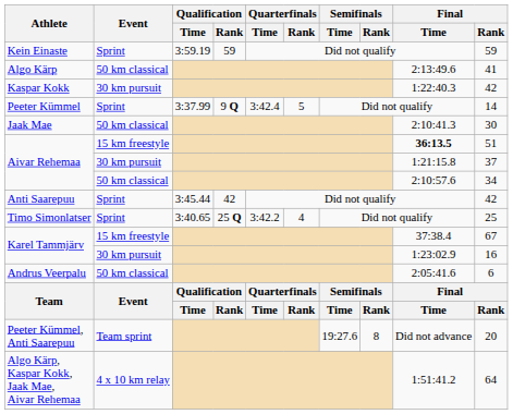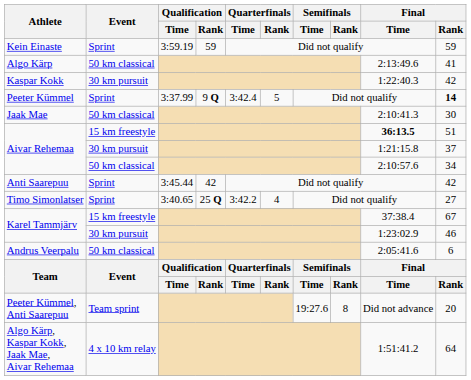 <table class="wikitable">
 <tr>
 <th rowspan="2">Athlete</th>
 <th rowspan="2">Event</th>
 <th colspan="2">Qualification</th>
 <th colspan="2">Quarterfinals</th>
 <th colspan="2">Semifinals</th>
 <th colspan="2">Final</th>
 </tr>
 <tr>
 <th>Time</th>
 <th>Rank</th>
 <th>Time</th>
 <th>Rank</th>
 <th>Time</th>
 <th>Rank</th>
 <th>Time</th>
 <th>Rank</th>
 </tr>
 <tr>
 <td><a href='#'>Kein Einaste</a></td>
 <td><a href='#'>Sprint</a></td>
 <td align="center">3:59.19</td>
 <td align="center">59</td>
 <td colspan="5" align="center">Did not qualify</td>
 <td align="center">59</td>
 </tr>
 <tr>
 <td><a href='#'>Algo Kärp</a></td>
 <td><a href='#'>50 km classical</a></td>
 <td colspan="6" bgcolor="wheat"></td>
 <td align="center">2:13:49.6</td>
 <td align="center">41</td>
 </tr>
 <tr>
 <td><a href='#'>Kaspar Kokk</a></td>
 <td><a href='#'>30 km pursuit</a></td>
 <td colspan="6" bgcolor="wheat"></td>
 <td align="center">1:22:40.3</td>
 <td align="center">42</td>
 </tr>
 <tr>
 <td><a href='#'>Peeter Kümmel</a></td>
 <td><a href='#'>Sprint</a></td>
 <td align="center">3:37.99</td>
 <td align="center">9 <strong>Q</strong></td>
 <td align="center">3:42.4</td>
 <td align="center">5</td>
 <td colspan="3" align="center">Did not qualify</td>
-<td align="center">14</td>
+<td align="center"><strong>14</strong></td>
 </tr>
 <tr>
 <td><a href='#'>Jaak Mae</a></td>
 <td><a href='#'>50 km classical</a></td>
 <td colspan="6" bgcolor="wheat"></td>
 <td align="center">2:10:41.3</td>
 <td align="center">30</td>
 </tr>
 <tr>
 <td rowspan=3><a href='#'>Aivar Rehemaa</a></td>
 <td><a href='#'>15 km freestyle</a></td>
 <td colspan="6" bgcolor="wheat"></td>
 <td align="center"><strong>36:13.5</strong></td>
 <td align="center">51</td>
 </tr>
 <tr>
 <td><a href='#'>30 km pursuit</a></td>
 <td colspan="6" bgcolor="wheat"></td>
 <td align="center">1:21:15.8</td>
 <td align="center">37</td>
 </tr>
 <tr>
 <td><a href='#'>50 km classical</a></td>
 <td colspan="6" bgcolor="wheat"></td>
 <td align="center">2:10:57.6</td>
 <td align="center">34</td>
 </tr>
 <tr>
 <td><a href='#'>Anti Saarepuu</a></td>
 <td><a href='#'>Sprint</a></td>
 <td align="center">3:45.44</td>
 <td align="center">42</td>
 <td colspan="5" align="center">Did not qualify</td>
 <td align="center">42</td>
 </tr>
 <tr>
 <td><a href='#'>Timo Simonlatser</a></td>
 <td><a href='#'>Sprint</a></td>
 <td align="center">3:40.65</td>
 <td align="center">25 <strong>Q</strong></td>
 <td align="center">3:42.2</td>
 <td align="center">4</td>
 <td colspan="3" align="center">Did not qualify</td>
-<td align="center">25</td>
+<td align="center">27</td>
 </tr>
 <tr>
 <td rowspan=2><a href='#'>Karel Tammjärv</a></td>
 <td><a href='#'>15 km freestyle</a></td>
 <td colspan="6" bgcolor="wheat"></td>
 <td align="center">37:38.4</td>
 <td align="center">67</td>
 </tr>
 <tr>
 <td><a href='#'>30 km pursuit</a></td>
 <td colspan="6" bgcolor="wheat"></td>
 <td align="center">1:23:02.9</td>
-<td align="center">16</td>
+<td align="center">46</td>
 </tr>
 <tr>
 <td><a href='#'>Andrus Veerpalu</a></td>
 <td><a href='#'>50 km classical</a></td>
 <td colspan="6" bgcolor="wheat"></td>
 <td align="center">2:05:41.6</td>
 <td align="center">6</td>
 </tr>
 <tr>
 <th rowspan="2">Team</th>
 <th rowspan="2">Event</th>
 <th colspan="2">Qualification</th>
 <th colspan="2">Quarterfinals</th>
 <th colspan="2">Semifinals</th>
 <th colspan="2">Final</th>
 </tr>
 <tr>
 <th>Time</th>
 <th>Rank</th>
 <th>Time</th>
 <th>Rank</th>
 <th>Time</th>
 <th>Rank</th>
 <th>Time</th>
 <th>Rank</th>
 </tr>
 <tr>
 <td rowspan=1><a href='#'>Peeter Kümmel</a>, <br><a href='#'>Anti Saarepuu</a></td>
 <td><a href='#'>Team sprint</a></td>
 <td colspan="4" bgcolor="wheat"></td>
 <td align="center">19:27.6</td>
 <td align="center">8</td>
 <td align="center">Did not advance</td>
 <td align="center">20</td>
 </tr>
 <tr>
 <td rowspan=1><a href='#'>Algo Kärp</a>, <br><a href='#'>Kaspar Kokk</a>, <br><a href='#'>Jaak Mae</a>, <br><a href='#'>Aivar Rehemaa</a></td>
 <td><a href='#'>4 x 10 km relay</a></td>
 <td colspan="6" bgcolor="wheat"></td>
 <td align="center">1:51:41.2</td>
 <td align="center">64</td>
 </tr>
 </table>
